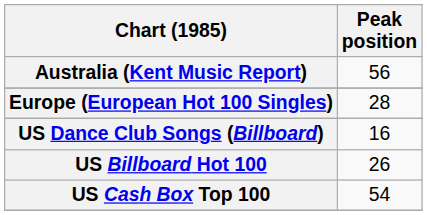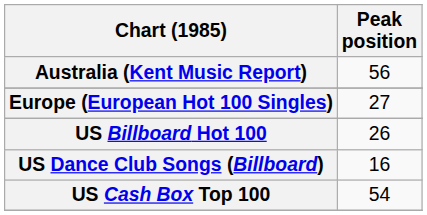 <table class="wikitable sortable plainrowheaders" style="text-align:center">
 <tr>
 <th scope="col">Chart (1985)</th>
 <th scope="col">Peak<br>position</th>
 </tr>
 <tr>
 <th scope="row">Australia (<a href='#'>Kent Music Report</a>)</th>
 <td>56</td>
 </tr>
 <tr>
 </tr>
 <tr>
 <th scope="row">Europe (<a href='#'>European Hot 100 Singles</a>)</th>
-<td>28</td>
+<td>27</td>
 </tr>
 <tr>
 </tr>
 <tr>
 </tr>
 <tr>
 </tr>
 <tr>
 </tr>
 <tr>
+<th scope="row">US <a href='#'><em>Billboard</em> Hot 100</a></th>
+<td>26</td>
+</tr>
+<tr>
 <th scope="row">US <a href='#'>Dance Club Songs</a> (<em><a href='#'>Billboard</a></em>)</th>
 <td>16</td>
-</tr>
-<tr>
-<th scope="row">US <a href='#'><em>Billboard</em> Hot 100</a></th>
-<td>26</td>
 </tr>
 <tr>
 <th scope="row">US <em><a href='#'>Cash Box</a></em> Top 100</th>
 <td>54</td>
 </tr>
 <tr>
 </tr>
 </table>
